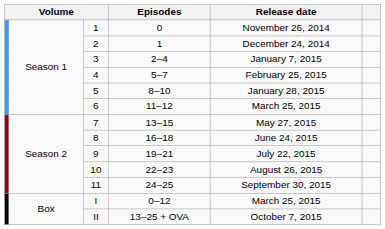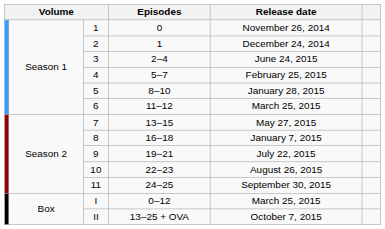 <table class="wikitable" style="text-align:center;">
 <tr>
 <th colspan="3">Volume</th>
 <th>Episodes</th>
 <th>Release date</th>
 <th width="5%"></th>
 </tr>
 <tr>
 <td rowspan="6" width="1%" style="background: #339AFF"></td>
 <td rowspan="6">Season 1</td>
 <td>1</td>
 <td>0</td>
 <td>November 26, 2014</td>
 <td></td>
 </tr>
 <tr>
 <td>2</td>
 <td>1</td>
 <td>December 24, 2014</td>
 <td></td>
 </tr>
 <tr>
 <td>3</td>
 <td>2–4</td>
-<td>January 7, 2015</td>
+<td>June 24, 2015</td>
 <td></td>
 </tr>
 <tr>
 <td>4</td>
 <td>5–7</td>
 <td>February 25, 2015</td>
 <td></td>
 </tr>
 <tr>
 <td>5</td>
 <td>8–10</td>
 <td>January 28, 2015</td>
 <td></td>
 </tr>
 <tr>
 <td>6</td>
 <td>11–12</td>
 <td>March 25, 2015</td>
 <td></td>
 </tr>
 <tr>
 <td rowspan="5" width="1%" style="background: #92000A"></td>
 <td rowspan="5">Season 2</td>
 <td>7</td>
 <td>13–15</td>
 <td>May 27, 2015</td>
 <td></td>
 </tr>
 <tr>
 <td>8</td>
 <td>16–18</td>
-<td>June 24, 2015</td>
+<td>January 7, 2015</td>
 <td></td>
 </tr>
 <tr>
 <td>9</td>
 <td>19–21</td>
 <td>July 22, 2015</td>
 <td></td>
 </tr>
 <tr>
 <td>10</td>
 <td>22–23</td>
 <td>August 26, 2015</td>
 <td></td>
 </tr>
 <tr>
 <td>11</td>
 <td>24–25</td>
 <td>September 30, 2015</td>
 <td></td>
 </tr>
 <tr>
 <td rowspan="2" width="1%" style="background: #000000"></td>
 <td rowspan="2">Box</td>
 <td>I</td>
 <td>0–12</td>
 <td>March 25, 2015</td>
 <td></td>
 </tr>
 <tr>
 <td>II</td>
 <td>13–25 + OVA</td>
 <td>October 7, 2015</td>
 <td></td>
 </tr>
 </table>
